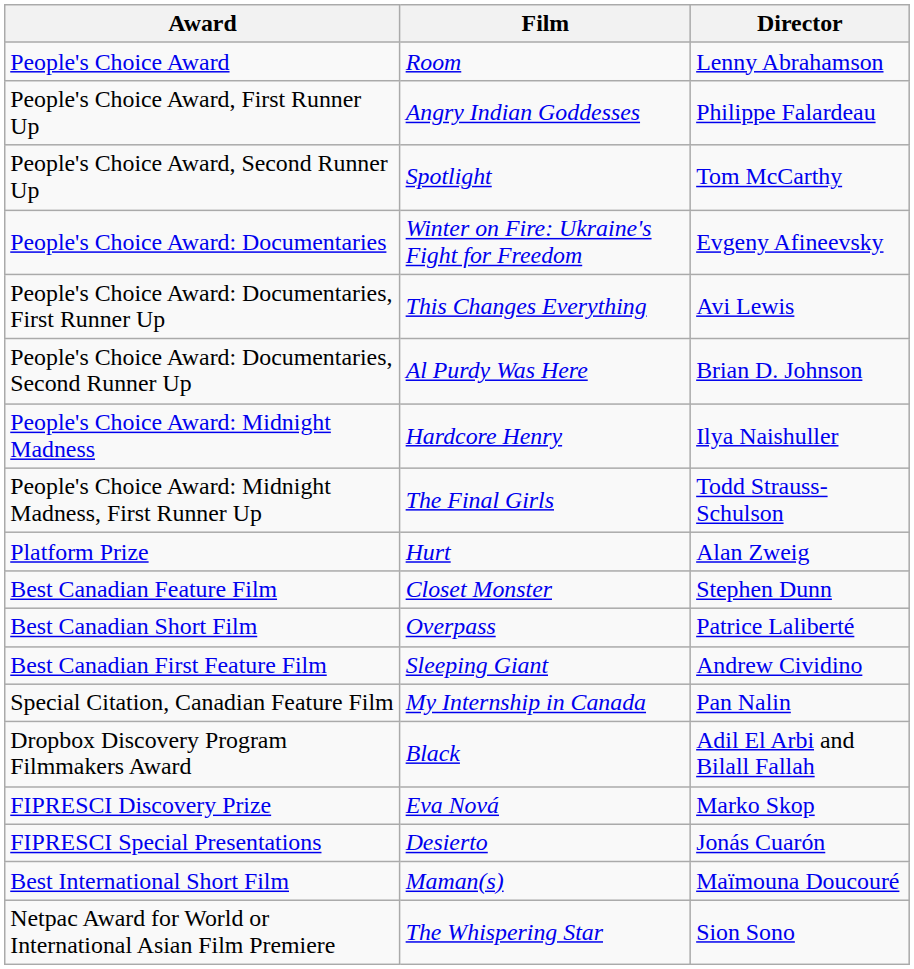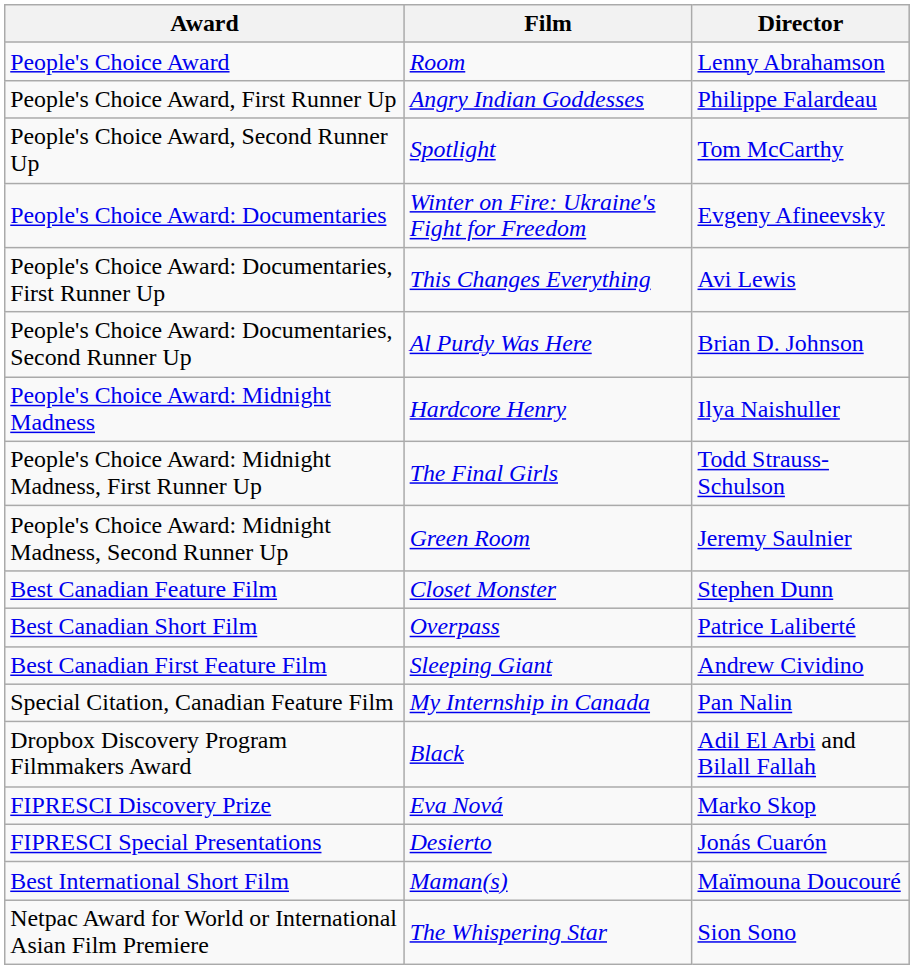 <table class="wikitable">
 <tr>
 <th>Award</th>
 <th>Film</th>
 <th>Director</th>
 </tr>
 <tr>
 <td><a href='#'>People's Choice Award</a></td>
 <td><em><a href='#'>Room</a></em></td>
 <td><a href='#'>Lenny Abrahamson</a></td>
 </tr>
 <tr>
 <td>People's Choice Award, First Runner Up</td>
 <td><em><a href='#'>Angry Indian Goddesses</a></em></td>
 <td><a href='#'>Philippe Falardeau</a></td>
 </tr>
 <tr>
 <td>People's Choice Award, Second Runner Up</td>
 <td><em><a href='#'>Spotlight</a></em></td>
 <td><a href='#'>Tom McCarthy</a></td>
 </tr>
 <tr>
 <td><a href='#'>People's Choice Award: Documentaries</a></td>
 <td><em><a href='#'>Winter on Fire: Ukraine's Fight for Freedom</a></em></td>
 <td><a href='#'>Evgeny Afineevsky</a></td>
 </tr>
 <tr>
 <td>People's Choice Award: Documentaries, First Runner Up</td>
 <td><em><a href='#'>This Changes Everything</a></em></td>
 <td><a href='#'>Avi Lewis</a></td>
 </tr>
 <tr>
 <td>People's Choice Award: Documentaries, Second Runner Up</td>
 <td><em><a href='#'>Al Purdy Was Here</a></em></td>
 <td><a href='#'>Brian D. Johnson</a></td>
 </tr>
 <tr>
 <td><a href='#'>People's Choice Award: Midnight Madness</a></td>
 <td><em><a href='#'>Hardcore Henry</a></em></td>
 <td><a href='#'>Ilya Naishuller</a></td>
 </tr>
 <tr>
 <td>People's Choice Award: Midnight Madness, First Runner Up</td>
 <td><em><a href='#'>The Final Girls</a></em></td>
 <td><a href='#'>Todd Strauss-Schulson</a></td>
 </tr>
 <tr>
-<td><a href='#'>Platform Prize</a></td>
-<td><em><a href='#'>Hurt</a></em></td>
-<td><a href='#'>Alan Zweig</a></td>
+<td>People's Choice Award: Midnight Madness, Second Runner Up</td>
+<td><em><a href='#'>Green Room</a></em></td>
+<td><a href='#'>Jeremy Saulnier</a></td>
 </tr>
 <tr>
 <td><a href='#'>Best Canadian Feature Film</a></td>
 <td><em><a href='#'>Closet Monster</a></em></td>
 <td><a href='#'>Stephen Dunn</a></td>
 </tr>
 <tr>
 <td><a href='#'>Best Canadian Short Film</a></td>
 <td><em><a href='#'>Overpass</a></em></td>
 <td><a href='#'>Patrice Laliberté</a></td>
 </tr>
 <tr>
 <td><a href='#'>Best Canadian First Feature Film</a></td>
 <td><em><a href='#'>Sleeping Giant</a></em></td>
 <td><a href='#'>Andrew Cividino</a></td>
 </tr>
 <tr>
 <td>Special Citation, Canadian Feature Film</td>
 <td><em><a href='#'>My Internship in Canada</a></em></td>
 <td><a href='#'>Pan Nalin</a></td>
 </tr>
 <tr>
 <td>Dropbox Discovery Program Filmmakers Award</td>
 <td><em><a href='#'>Black</a></em></td>
 <td><a href='#'>Adil El Arbi</a> and <a href='#'>Bilall Fallah</a></td>
 </tr>
 <tr>
 <td><a href='#'>FIPRESCI Discovery Prize</a></td>
 <td><em><a href='#'>Eva Nová</a></em></td>
 <td><a href='#'>Marko Skop</a></td>
 </tr>
 <tr>
 <td><a href='#'>FIPRESCI Special Presentations</a></td>
 <td><em><a href='#'>Desierto</a></em></td>
 <td><a href='#'>Jonás Cuarón</a></td>
 </tr>
 <tr>
 <td><a href='#'>Best International Short Film</a></td>
 <td><em><a href='#'>Maman(s)</a></em></td>
 <td><a href='#'>Maïmouna Doucouré</a></td>
 </tr>
 <tr>
 <td>Netpac Award for World or International Asian Film Premiere</td>
 <td><em><a href='#'>The Whispering Star</a></em></td>
 <td><a href='#'>Sion Sono</a></td>
 </tr>
 </table>
